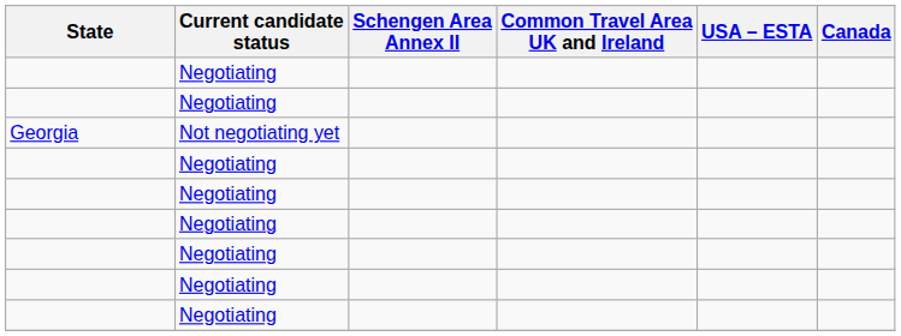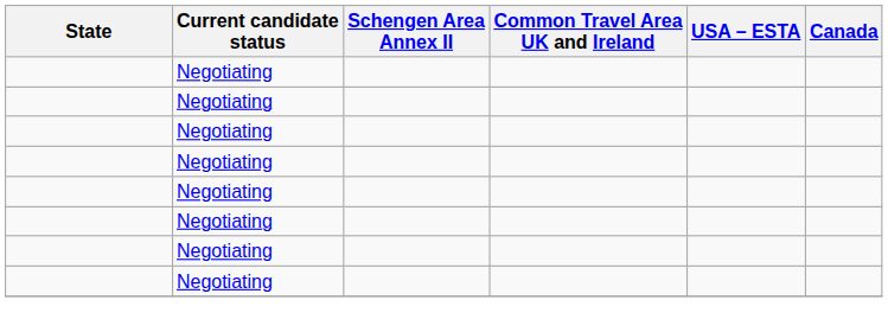 <table class="wikitable" style="font-size:90%">
 <tr>
 <th width=120>State</th>
 <th>Current candidate<br>status</th>
 <th><a href='#'>Schengen Area</a><br><a href='#'>Annex II</a></th>
 <th><a href='#'>Common Travel Area</a><br> <a href='#'>UK</a> and <a href='#'>Ireland</a></th>
 <th><a href='#'>USA – ESTA</a></th>
 <th><a href='#'>Canada</a></th>
 </tr>
 <tr>
 <td></td>
 <td><a href='#'>Negotiating</a></td>
 <td></td>
 <td></td>
 <td></td>
 <td></td>
 </tr>
 <tr>
 <td></td>
 <td><a href='#'>Negotiating</a></td>
-<td></td>
-<td></td>
-<td></td>
-<td></td>
-</tr>
-<tr>
-<td> <a href='#'>Georgia</a></td>
-<td><a href='#'>Not negotiating yet</a></td>
 <td></td>
 <td></td>
 <td></td>
 <td></td>
 </tr>
 <tr>
 <td></td>
 <td><a href='#'>Negotiating</a></td>
 <td></td>
 <td></td>
 <td></td>
 <td></td>
 </tr>
 <tr>
 <td></td>
 <td><a href='#'>Negotiating</a></td>
 <td></td>
 <td></td>
 <td></td>
 <td></td>
 </tr>
 <tr>
 <td></td>
 <td><a href='#'>Negotiating</a></td>
 <td></td>
 <td></td>
 <td></td>
 <td></td>
 </tr>
 <tr>
 <td></td>
 <td><a href='#'>Negotiating</a></td>
 <td></td>
 <td></td>
 <td></td>
 <td></td>
 </tr>
 <tr>
 <td></td>
 <td><a href='#'>Negotiating</a></td>
 <td></td>
 <td></td>
 <td></td>
 <td></td>
 </tr>
 <tr>
 <td></td>
 <td><a href='#'>Negotiating</a></td>
 <td></td>
 <td></td>
 <td></td>
 <td></td>
 </tr>
 <tr>
 </tr>
 </table>
